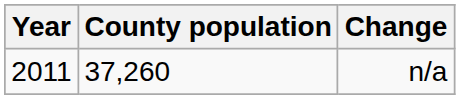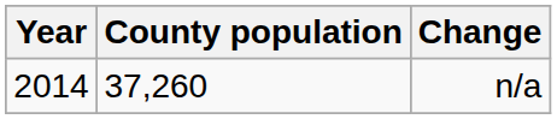 <table class="wikitable">
 <tr>
 <th>Year</th>
 <th>County population</th>
 <th>Change</th>
 </tr>
 <tr>
-<td>2011</td>
+<td>2014</td>
 <td>37,260</td>
 <td align="right">n/a</td>
 </tr>
 </table>
